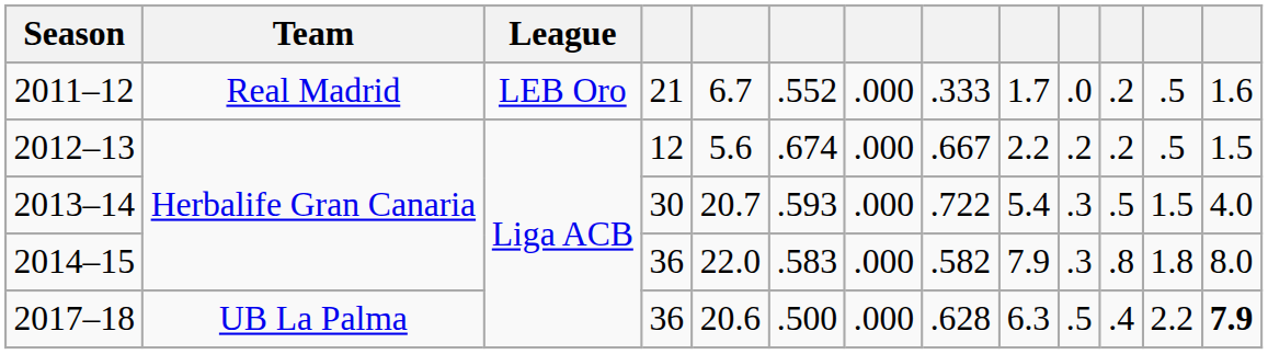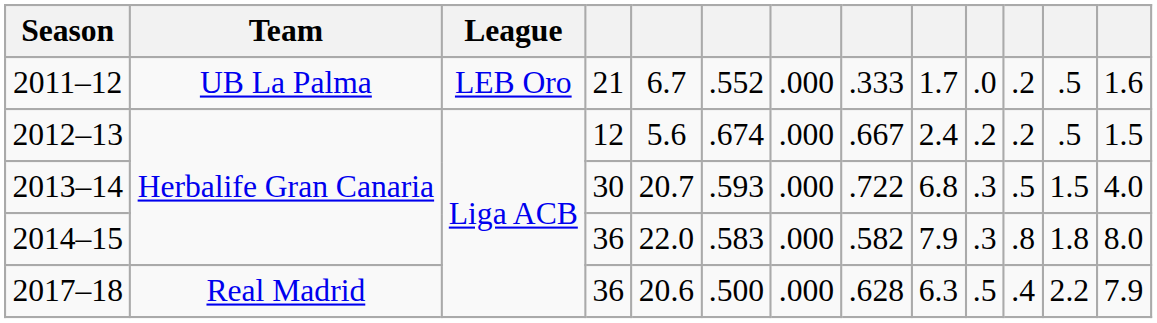 <table class="wikitable sortable" style="font-size:95%; text-align:center;">
 <tr>
 <th>Season</th>
 <th>Team</th>
 <th>League</th>
 <th></th>
 <th></th>
 <th></th>
 <th></th>
 <th></th>
 <th></th>
 <th></th>
 <th></th>
 <th></th>
 <th></th>
 </tr>
 <tr>
 <td>2011–12</td>
-<td><a href='#'>Real Madrid</a></td>
+<td><a href='#'>UB La Palma</a></td>
 <td><a href='#'>LEB Oro</a></td>
 <td>21</td>
 <td>6.7</td>
 <td>.552</td>
 <td>.000</td>
 <td>.333</td>
 <td>1.7</td>
 <td>.0</td>
 <td>.2</td>
 <td>.5</td>
 <td>1.6</td>
 </tr>
 <tr>
 <td>2012–13</td>
 <td rowspan="3"><a href='#'>Herbalife Gran Canaria</a></td>
 <td rowspan="4"><a href='#'>Liga ACB</a></td>
 <td>12</td>
 <td>5.6</td>
 <td>.674</td>
 <td>.000</td>
 <td>.667</td>
-<td>2.2</td>
+<td>2.4</td>
 <td>.2</td>
 <td>.2</td>
 <td>.5</td>
 <td>1.5</td>
 </tr>
 <tr>
 <td>2013–14</td>
 <td>30</td>
 <td>20.7</td>
 <td>.593</td>
 <td>.000</td>
 <td>.722</td>
-<td>5.4</td>
+<td>6.8</td>
 <td>.3</td>
 <td>.5</td>
 <td>1.5</td>
 <td>4.0</td>
 </tr>
 <tr>
 <td>2014–15</td>
 <td>36</td>
 <td>22.0</td>
 <td>.583</td>
 <td>.000</td>
 <td>.582</td>
 <td>7.9</td>
 <td>.3</td>
 <td>.8</td>
 <td>1.8</td>
 <td>8.0</td>
 </tr>
 <tr>
 <td>2017–18</td>
-<td><a href='#'>UB La Palma</a></td>
+<td><a href='#'>Real Madrid</a></td>
 <td>36</td>
 <td>20.6</td>
 <td>.500</td>
 <td>.000</td>
 <td>.628</td>
 <td>6.3</td>
 <td>.5</td>
 <td>.4</td>
 <td>2.2</td>
-<td><strong>7.9</strong></td>
+<td>7.9</td>
 </tr>
 </table>
